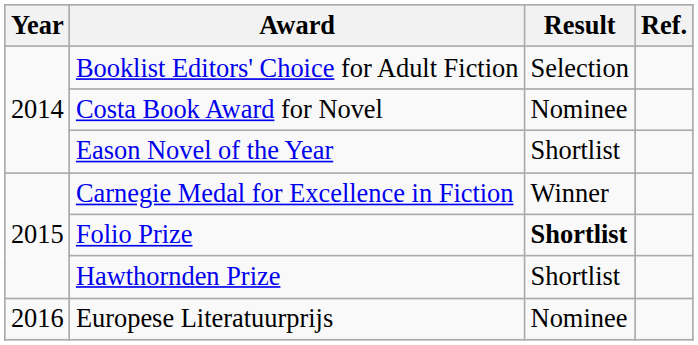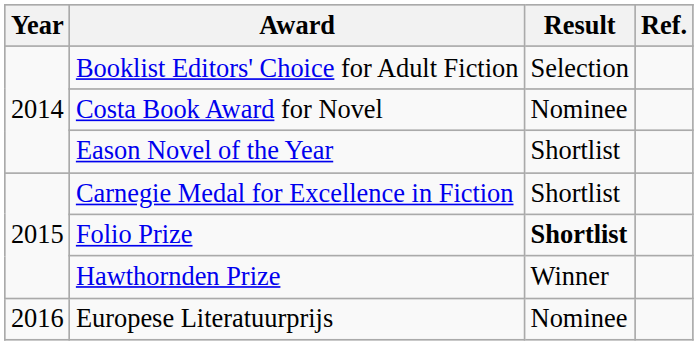 <table class="wikitable">
 <tr>
 <th>Year</th>
 <th>Award</th>
 <th>Result</th>
 <th>Ref.</th>
 </tr>
 <tr>
 <td rowspan="3">2014</td>
 <td><a href='#'>Booklist Editors' Choice</a> for Adult Fiction</td>
 <td>Selection</td>
 <td></td>
 </tr>
 <tr>
 <td><a href='#'>Costa Book Award</a> for Novel</td>
 <td>Nominee</td>
 <td></td>
 </tr>
 <tr>
 <td><a href='#'>Eason Novel of the Year</a></td>
 <td>Shortlist</td>
 <td></td>
 </tr>
 <tr>
 <td rowspan="3">2015</td>
 <td><a href='#'>Carnegie Medal for Excellence in Fiction</a></td>
-<td>Winner</td>
+<td>Shortlist</td>
 <td></td>
 </tr>
 <tr>
 <td><a href='#'>Folio Prize</a></td>
 <td><strong>Shortlist</strong></td>
 <td></td>
 </tr>
 <tr>
 <td><a href='#'>Hawthornden Prize</a></td>
-<td>Shortlist</td>
+<td>Winner</td>
 <td></td>
 </tr>
 <tr>
 <td>2016</td>
 <td>Europese Literatuurprijs</td>
 <td>Nominee</td>
 <td></td>
 </tr>
 </table>
